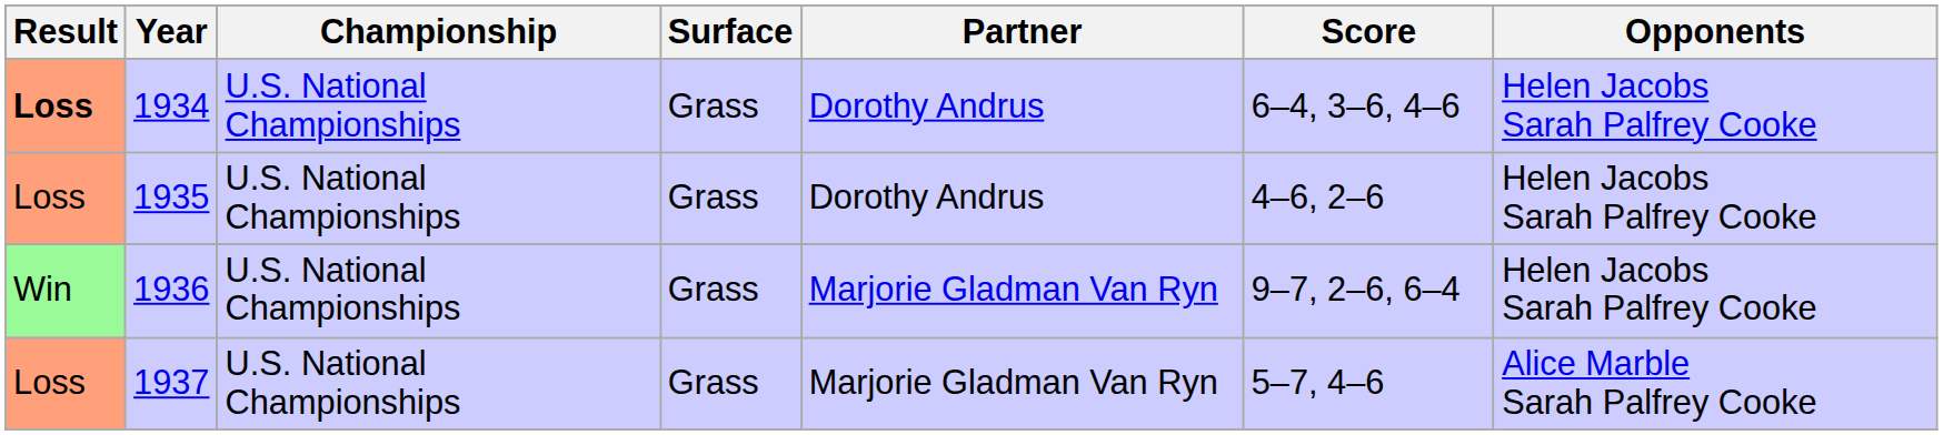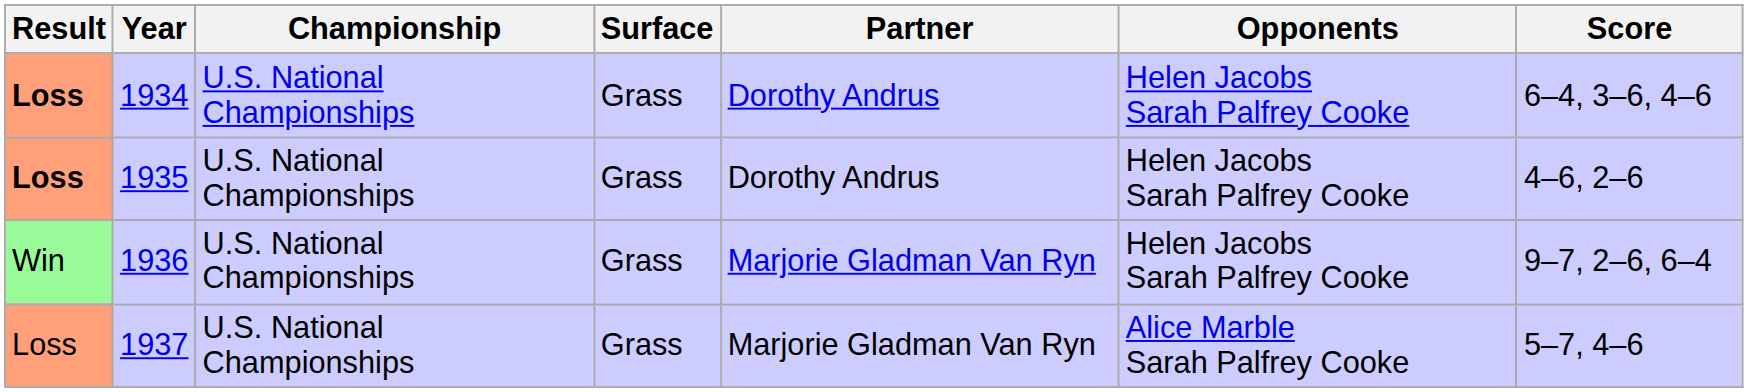 <table class="sortable wikitable">
 <tr>
 <th style="width:40px">Result</th>
 <th style="width:30px">Year</th>
 <th style="width:200px">Championship</th>
 <th style="width:50px">Surface</th>
 <th style="width:200px">Partner</th>
+<th style="width:200px">Opponents</th>
 <th style="width:110px"  class="unsortable">Score</th>
-<th style="width:200px">Opponents</th>
 </tr>
 <tr style="background:#ccf">
 <td style="background:#FFA07A"><strong>Loss</strong></td>
 <td><a href='#'>1934</a></td>
 <td><a href='#'>U.S. National Championships</a></td>
 <td>Grass</td>
 <td> <a href='#'>Dorothy Andrus</a></td>
+<td> <a href='#'>Helen Jacobs</a> <br>  <a href='#'>Sarah Palfrey Cooke</a></td>
 <td>6–4, 3–6, 4–6</td>
-<td> <a href='#'>Helen Jacobs</a> <br>  <a href='#'>Sarah Palfrey Cooke</a></td>
 </tr>
 <tr style="background:#ccf">
-<td style="background:#FFA07A">Loss</td>
+<td style="background:#FFA07A"><strong>Loss</strong></td>
 <td><a href='#'>1935</a></td>
 <td>U.S. National Championships</td>
 <td>Grass</td>
 <td> Dorothy Andrus</td>
+<td> Helen Jacobs <br>  Sarah Palfrey Cooke</td>
 <td>4–6, 2–6</td>
-<td> Helen Jacobs <br>  Sarah Palfrey Cooke</td>
 </tr>
 <tr style="background:#ccf">
 <td style="background:#98FB98">Win</td>
 <td><a href='#'>1936</a></td>
 <td>U.S. National Championships</td>
 <td>Grass</td>
 <td> <a href='#'>Marjorie Gladman Van Ryn</a></td>
+<td> Helen Jacobs<br> Sarah Palfrey Cooke</td>
 <td>9–7, 2–6, 6–4</td>
-<td> Helen Jacobs<br> Sarah Palfrey Cooke</td>
 </tr>
 <tr style="background:#ccf">
 <td style="background:#FFA07A">Loss</td>
 <td><a href='#'>1937</a></td>
 <td>U.S. National Championships</td>
 <td>Grass</td>
 <td> Marjorie Gladman Van Ryn</td>
+<td> <a href='#'>Alice Marble</a> <br>  Sarah Palfrey Cooke</td>
 <td>5–7, 4–6</td>
-<td> <a href='#'>Alice Marble</a> <br>  Sarah Palfrey Cooke</td>
 </tr>
 </table>
